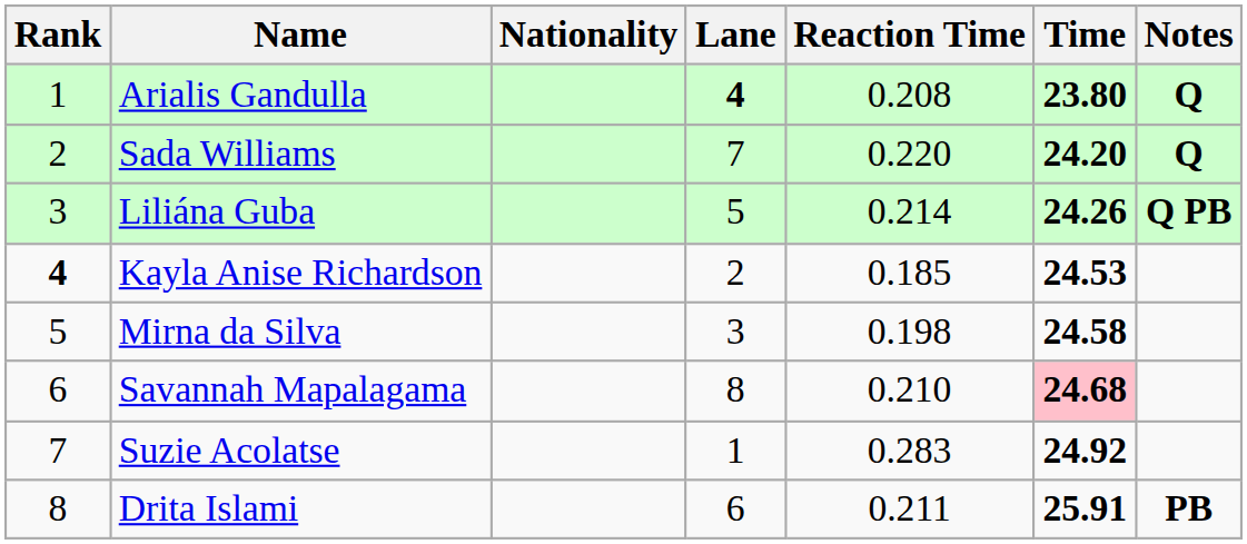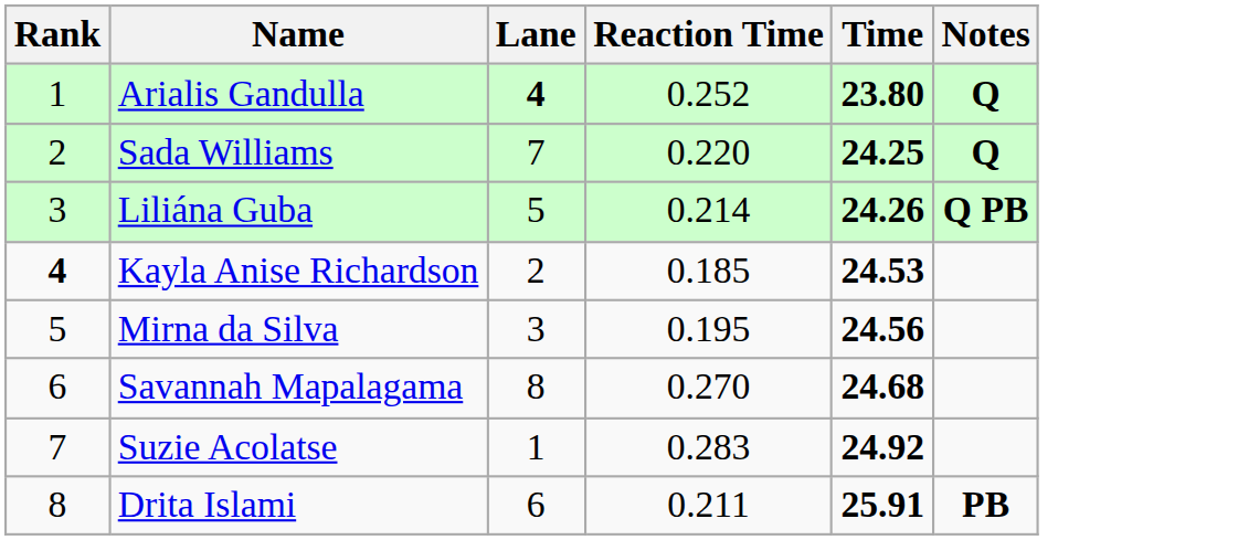 <table class="wikitable sortable" style="text-align:center">
 <tr>
 <th>Rank</th>
 <th>Name</th>
-<th>Nationality</th>
 <th>Lane</th>
 <th>Reaction Time</th>
 <th>Time</th>
 <th>Notes</th>
 </tr>
 <tr bgcolor=ccffcc>
 <td>1</td>
 <td align=left><a href='#'>Arialis Gandulla</a></td>
-<td align=left></td>
 <td><strong>4</strong></td>
-<td>0.208</td>
+<td>0.252</td>
 <td><strong>23.80</strong></td>
 <td><strong>Q</strong></td>
 </tr>
 <tr bgcolor=ccffcc>
 <td>2</td>
 <td align=left><a href='#'>Sada Williams</a></td>
-<td align=left></td>
 <td>7</td>
 <td>0.220</td>
-<td><strong>24.20</strong></td>
+<td><strong>24.25</strong></td>
 <td><strong>Q</strong></td>
 </tr>
 <tr bgcolor=ccffcc>
 <td>3</td>
 <td align=left><a href='#'>Liliána Guba</a></td>
-<td align=left></td>
 <td>5</td>
 <td>0.214</td>
 <td><strong>24.26</strong></td>
 <td><strong>Q PB</strong></td>
 </tr>
 <tr>
 <td><strong>4</strong></td>
 <td align=left><a href='#'>Kayla Anise Richardson</a></td>
-<td align=left></td>
 <td>2</td>
 <td>0.185</td>
 <td><strong>24.53</strong></td>
 <td></td>
 </tr>
 <tr>
 <td>5</td>
 <td align=left><a href='#'>Mirna da Silva</a></td>
-<td align=left></td>
 <td>3</td>
-<td>0.198</td>
-<td><strong>24.58</strong></td>
+<td>0.195</td>
+<td><strong>24.56</strong></td>
 <td></td>
 </tr>
 <tr>
 <td>6</td>
 <td align=left><a href='#'>Savannah Mapalagama</a></td>
-<td align=left></td>
 <td>8</td>
-<td>0.210</td>
-<td style="background: pink;"><strong>24.68</strong></td>
+<td>0.270</td>
+<td><strong>24.68</strong></td>
 <td></td>
 </tr>
 <tr>
 <td>7</td>
 <td align=left><a href='#'>Suzie Acolatse</a></td>
-<td align=left></td>
 <td>1</td>
 <td>0.283</td>
 <td><strong>24.92</strong></td>
 <td></td>
 </tr>
 <tr>
 <td>8</td>
 <td align=left><a href='#'>Drita Islami</a></td>
-<td align=left></td>
 <td>6</td>
 <td>0.211</td>
 <td><strong>25.91</strong></td>
 <td><strong>PB</strong></td>
 </tr>
 </table>
